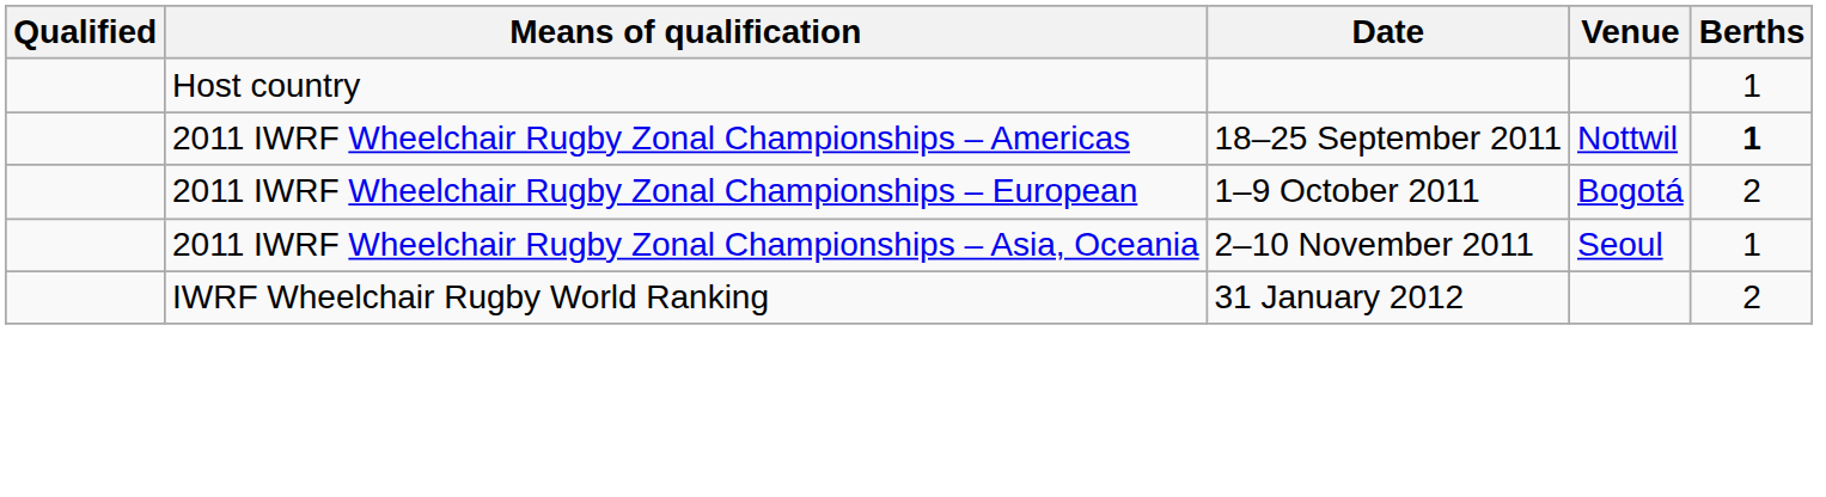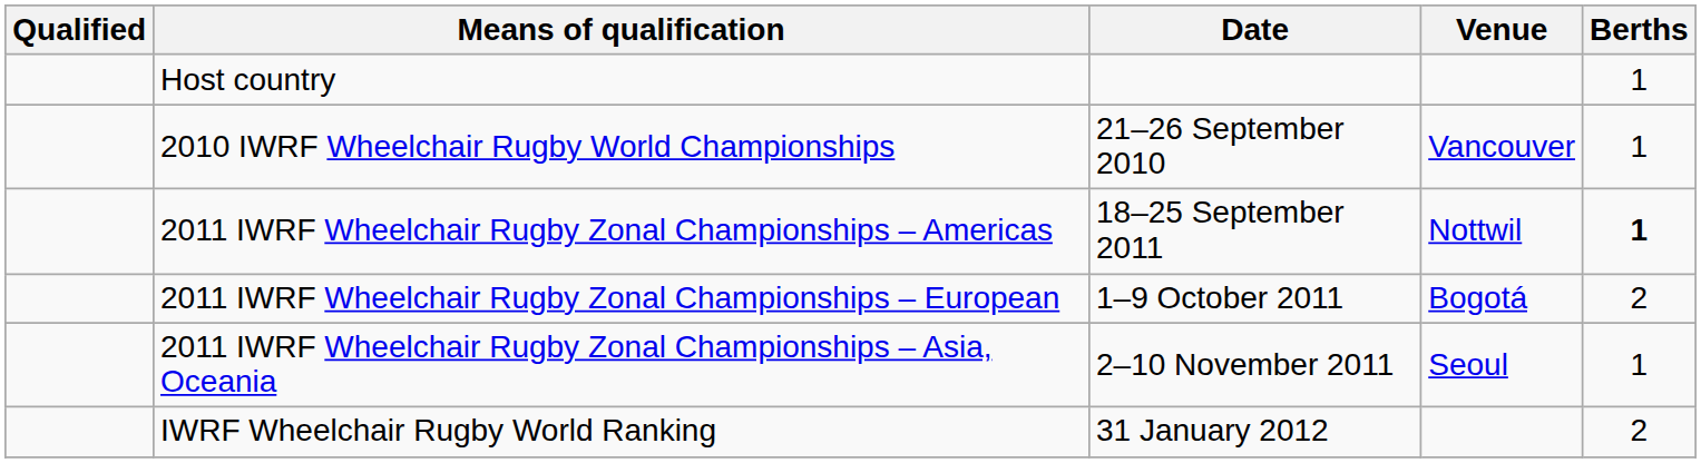 <table class="wikitable">
 <tr>
 <th>Qualified</th>
 <th>Means of qualification</th>
 <th>Date</th>
 <th>Venue</th>
 <th>Berths</th>
 </tr>
 <tr>
 <td></td>
 <td>Host country</td>
 <td></td>
 <td></td>
+<td align="center">1</td>
+</tr>
+<tr>
+<td></td>
+<td>2010 IWRF <a href='#'>Wheelchair Rugby World Championships</a></td>
+<td>21–26 September 2010</td>
+<td> <a href='#'>Vancouver</a></td>
 <td align="center">1</td>
 </tr>
 <tr>
 <td></td>
 <td>2011 IWRF <a href='#'>Wheelchair Rugby Zonal Championships – Americas</a></td>
 <td>18–25 September 2011</td>
 <td> <a href='#'>Nottwil</a></td>
 <td align="center"><strong>1</strong></td>
 </tr>
 <tr>
 <td><br></td>
 <td>2011 IWRF <a href='#'>Wheelchair Rugby Zonal Championships – European</a></td>
 <td>1–9 October 2011</td>
 <td> <a href='#'>Bogotá</a></td>
 <td align="center">2</td>
 </tr>
 <tr>
 <td></td>
 <td>2011 IWRF <a href='#'>Wheelchair Rugby Zonal Championships – Asia, Oceania</a></td>
 <td>2–10 November 2011</td>
 <td> <a href='#'>Seoul</a></td>
 <td align="center">1</td>
 </tr>
 <tr>
 <td><br></td>
 <td>IWRF Wheelchair Rugby World Ranking</td>
 <td>31 January 2012</td>
 <td></td>
 <td align="center">2</td>
 </tr>
 </table>
